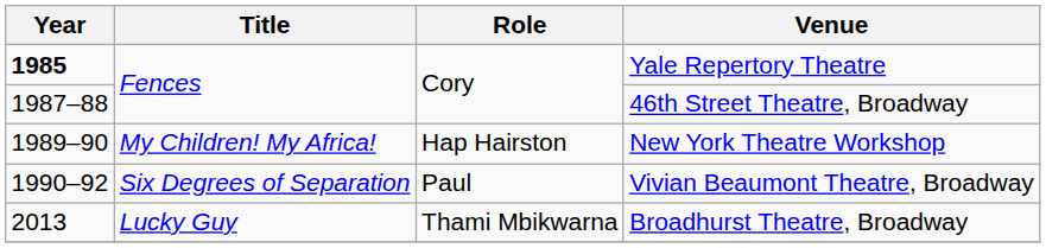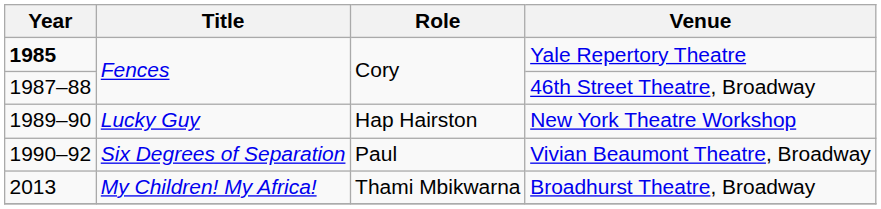 <table class="wikitable">
 <tr>
 <th>Year</th>
 <th>Title</th>
 <th>Role</th>
 <th class="unsortable">Venue</th>
 </tr>
 <tr>
 <td><strong>1985</strong></td>
 <td rowspan=2><em><a href='#'>Fences</a></em></td>
 <td rowspan=2>Cory</td>
 <td><a href='#'>Yale Repertory Theatre</a></td>
 </tr>
 <tr>
 <td>1987–88</td>
 <td><a href='#'>46th Street Theatre</a>, Broadway</td>
 </tr>
 <tr>
 <td>1989–90</td>
-<td><em><a href='#'>My Children! My Africa!</a></em></td>
+<td><em><a href='#'>Lucky Guy</a></em></td>
 <td>Hap Hairston</td>
 <td><a href='#'>New York Theatre Workshop</a></td>
 </tr>
 <tr>
 <td>1990–92</td>
 <td><em><a href='#'>Six Degrees of Separation</a></em></td>
 <td>Paul</td>
 <td><a href='#'>Vivian Beaumont Theatre</a>, Broadway</td>
 </tr>
 <tr>
 <td>2013</td>
-<td><em><a href='#'>Lucky Guy</a></em></td>
+<td><em><a href='#'>My Children! My Africa!</a></em></td>
 <td>Thami Mbikwarna</td>
 <td><a href='#'>Broadhurst Theatre</a>, Broadway</td>
 </tr>
 <tr>
 </tr>
 </table>
